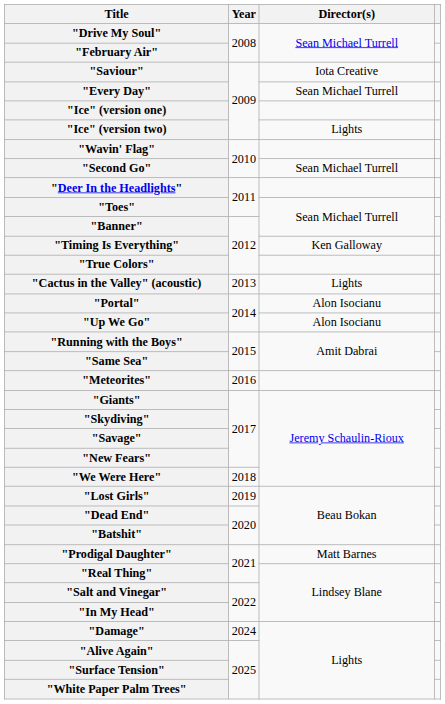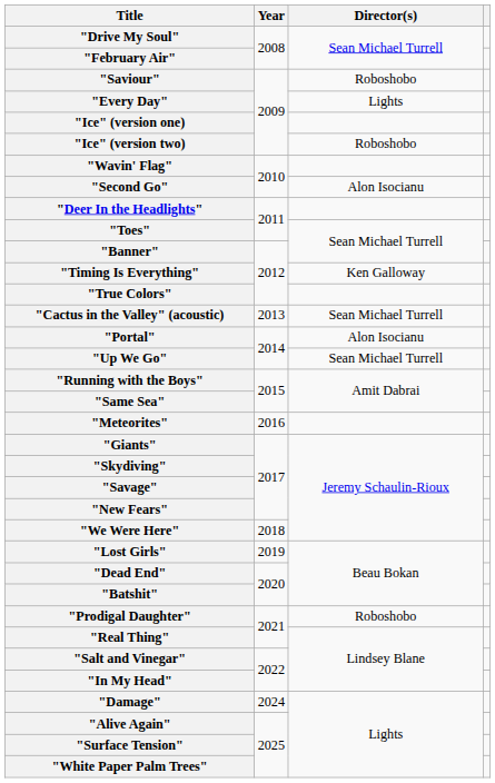 <table class="wikitable plainrowheaders" style="text-align:center;">
 <tr>
 <th scope="col" style="width:18em;">Title</th>
 <th scope="col">Year</th>
 <th scope="col" style="width:14em;">Director(s)</th>
 <th scope="col"></th>
 </tr>
 <tr>
 <th scope="row">"Drive My Soul"</th>
 <td rowspan="2">2008</td>
 <td rowspan="2"><a href='#'>Sean Michael Turrell</a></td>
 <td></td>
 </tr>
 <tr>
 <th scope="row">"February Air"</th>
 <td></td>
 </tr>
 <tr>
 <th scope="row">"Saviour"</th>
 <td rowspan="4">2009</td>
-<td>Iota Creative</td>
+<td>Roboshobo</td>
 <td></td>
 </tr>
 <tr>
 <th scope="row">"Every Day"<br></th>
-<td>Sean Michael Turrell</td>
+<td>Lights</td>
 <td></td>
 </tr>
 <tr>
 <th scope="row">"Ice" (version one)</th>
 <td></td>
 <td></td>
 </tr>
 <tr>
 <th scope="row">"Ice" (version two)</th>
-<td>Lights</td>
+<td>Roboshobo</td>
 <td></td>
 </tr>
 <tr>
 <th scope="row">"Wavin' Flag"<br></th>
 <td rowspan="2">2010</td>
 <td></td>
 <td></td>
 </tr>
 <tr>
 <th scope="row">"Second Go"</th>
-<td>Sean Michael Turrell</td>
+<td>Alon Isocianu</td>
 <td></td>
 </tr>
 <tr>
 <th scope="row">"<a href='#'>Deer In the Headlights</a>"</th>
 <td rowspan="2">2011</td>
 <td></td>
 <td></td>
 </tr>
 <tr>
 <th scope="row">"Toes"</th>
 <td rowspan="2">Sean Michael Turrell</td>
 <td></td>
 </tr>
 <tr>
 <th scope="row">"Banner"</th>
 <td rowspan="3">2012</td>
 <td></td>
 </tr>
 <tr>
 <th scope="row">"Timing Is Everything"</th>
 <td>Ken Galloway</td>
 <td></td>
 </tr>
 <tr>
 <th scope="row">"True Colors"<br></th>
 <td></td>
 <td></td>
 </tr>
 <tr>
 <th scope="row">"Cactus in the Valley" (acoustic)<br></th>
 <td>2013</td>
-<td>Lights</td>
+<td>Sean Michael Turrell</td>
 <td></td>
 </tr>
 <tr>
 <th scope="row">"Portal"</th>
 <td rowspan="2">2014</td>
 <td>Alon Isocianu</td>
 <td></td>
 </tr>
 <tr>
 <th scope="row">"Up We Go"</th>
-<td>Alon Isocianu</td>
+<td>Sean Michael Turrell</td>
 <td></td>
 </tr>
 <tr>
 <th scope="row">"Running with the Boys"</th>
 <td rowspan="2">2015</td>
 <td rowspan="2">Amit Dabrai</td>
 <td></td>
 </tr>
 <tr>
 <th scope="row">"Same Sea"</th>
 <td></td>
 </tr>
 <tr>
 <th scope="row">"Meteorites"</th>
 <td rowspan="1">2016</td>
 <td></td>
 <td></td>
 </tr>
 <tr>
 <th scope="row">"Giants"</th>
 <td rowspan="4">2017</td>
 <td rowspan="5"><a href='#'>Jeremy Schaulin-Rioux</a></td>
 <td></td>
 </tr>
 <tr>
 <th scope="row">"Skydiving"</th>
 <td></td>
 </tr>
 <tr>
 <th scope="row">"Savage"</th>
 <td></td>
 </tr>
 <tr>
 <th scope="row">"New Fears"</th>
 <td></td>
 </tr>
 <tr>
 <th scope="row">"We Were Here"</th>
 <td>2018</td>
 <td></td>
 </tr>
 <tr>
 <th scope="row">"Lost Girls"</th>
 <td>2019</td>
 <td rowspan="3">Beau Bokan</td>
 <td></td>
 </tr>
 <tr>
 <th scope="row">"Dead End" <br></th>
 <td rowspan="2">2020</td>
 <td></td>
 </tr>
 <tr>
 <th scope="row">"Batshit" <br></th>
 <td></td>
 </tr>
 <tr>
 <th scope="row">"Prodigal Daughter"</th>
 <td rowspan="2">2021</td>
-<td>Matt Barnes</td>
+<td>Roboshobo</td>
 <td></td>
 </tr>
 <tr>
 <th scope="row">"Real Thing" <br></th>
 <td rowspan="3">Lindsey Blane</td>
 <td></td>
 </tr>
 <tr>
 <th scope="row">"Salt and Vinegar"</th>
 <td rowspan="2">2022</td>
 <td></td>
 </tr>
 <tr>
 <th scope="row">"In My Head" <br></th>
 <td></td>
 </tr>
 <tr>
 <th scope="row">"Damage"</th>
 <td>2024</td>
 <td rowspan=4>Lights</td>
 <td></td>
 </tr>
 <tr>
 <th scope="row">"Alive Again"</th>
 <td rowspan=3>2025</td>
 <td></td>
 </tr>
 <tr>
 <th scope="row">"Surface Tension"</th>
 <td></td>
 </tr>
 <tr>
 <th scope="row">"White Paper Palm Trees"</th>
 <td></td>
 </tr>
 </table>
